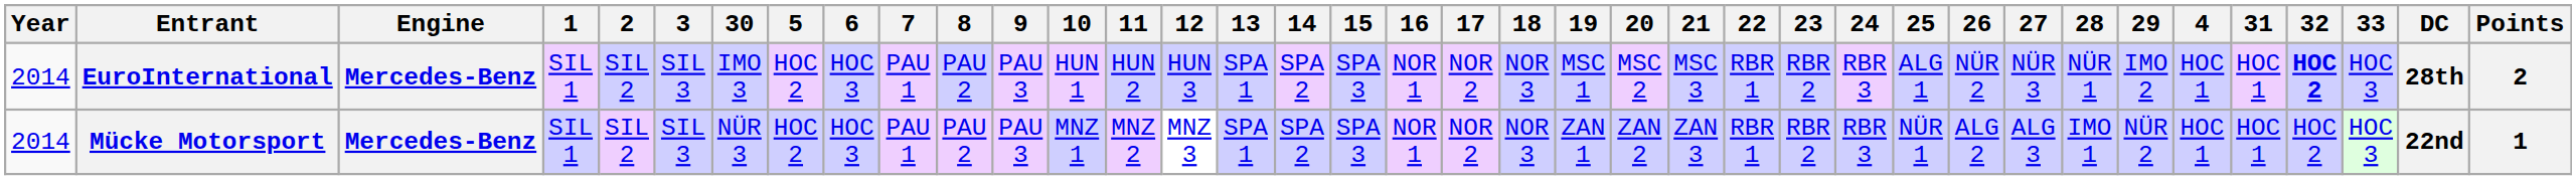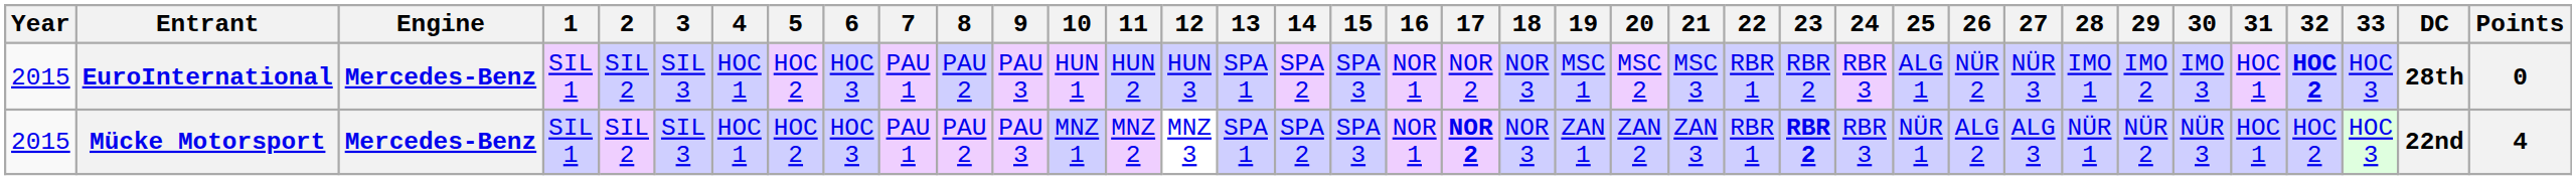 <table class="wikitable" style="text-align:center; font-size:85%">
 <tr>
 <th>Year</th>
 <th>Entrant</th>
 <th>Engine</th>
 <th>1</th>
 <th>2</th>
 <th>3</th>
-<th>30</th>
+<th>4</th>
 <th>5</th>
 <th>6</th>
 <th>7</th>
 <th>8</th>
 <th>9</th>
 <th>10</th>
 <th>11</th>
 <th>12</th>
 <th>13</th>
 <th>14</th>
 <th>15</th>
 <th>16</th>
 <th>17</th>
 <th>18</th>
 <th>19</th>
 <th>20</th>
 <th>21</th>
 <th>22</th>
 <th>23</th>
 <th>24</th>
 <th>25</th>
 <th>26</th>
 <th>27</th>
 <th>28</th>
 <th>29</th>
-<th>4</th>
+<th>30</th>
 <th>31</th>
 <th>32</th>
 <th>33</th>
 <th>DC</th>
 <th>Points</th>
 </tr>
 <tr>
-<td><a href='#'>2014</a></td>
+<td><a href='#'>2015</a></td>
 <th nowrap><a href='#'>EuroInternational</a></th>
 <th nowrap><a href='#'>Mercedes-Benz</a></th>
 <td style="background:#efcfff;"><a href='#'>SIL<br>1</a><br></td>
 <td style="background:#cfcfff;"><a href='#'>SIL<br>2</a><br></td>
 <td style="background:#cfcfff;"><a href='#'>SIL<br>3</a><br></td>
-<td style="background:#cfcfff;"><a href='#'>IMO<br>3</a><br></td>
+<td style="background:#cfcfff;"><a href='#'>HOC<br>1</a><br></td>
 <td style="background:#efcfff;"><a href='#'>HOC<br>2</a><br></td>
 <td style="background:#cfcfff;"><a href='#'>HOC<br>3</a><br></td>
 <td style="background:#efcfff;"><a href='#'>PAU<br>1</a><br></td>
 <td style="background:#cfcfff;"><a href='#'>PAU<br>2</a><br></td>
 <td style="background:#efcfff;"><a href='#'>PAU<br>3</a><br></td>
 <td style="background:#efcfff;"><a href='#'>HUN<br>1</a><br></td>
 <td style="background:#cfcfff;"><a href='#'>HUN<br>2</a><br></td>
 <td style="background:#cfcfff;"><a href='#'>HUN<br>3</a><br></td>
 <td style="background:#cfcfff;"><a href='#'>SPA<br>1</a><br></td>
 <td style="background:#efcfff;"><a href='#'>SPA<br>2</a><br></td>
 <td style="background:#cfcfff;"><a href='#'>SPA<br>3</a><br></td>
 <td style="background:#efcfff;"><a href='#'>NOR<br>1</a><br></td>
 <td style="background:#efcfff;"><a href='#'>NOR<br>2</a><br></td>
 <td style="background:#cfcfff;"><a href='#'>NOR<br>3</a><br></td>
 <td style="background:#cfcfff;"><a href='#'>MSC<br>1</a><br></td>
 <td style="background:#efcfff;"><a href='#'>MSC<br>2</a><br></td>
 <td style="background:#cfcfff;"><a href='#'>MSC<br>3</a><br></td>
 <td style="background:#cfcfff;"><a href='#'>RBR<br>1</a><br></td>
 <td style="background:#cfcfff;"><a href='#'>RBR<br>2</a><br></td>
 <td style="background:#efcfff;"><a href='#'>RBR<br>3</a><br></td>
 <td style="background:#cfcfff;"><a href='#'>ALG<br>1</a><br></td>
 <td style="background:#cfcfff;"><a href='#'>NÜR<br>2</a><br></td>
 <td style="background:#cfcfff;"><a href='#'>NÜR<br>3</a><br></td>
-<td style="background:#cfcfff;"><a href='#'>NÜR<br>1</a><br></td>
+<td style="background:#cfcfff;"><a href='#'>IMO<br>1</a><br></td>
 <td style="background:#cfcfff;"><a href='#'>IMO<br>2</a><br></td>
-<td style="background:#cfcfff;"><a href='#'>HOC<br>1</a><br></td>
+<td style="background:#cfcfff;"><a href='#'>IMO<br>3</a><br></td>
 <td style="background:#efcfff;"><a href='#'>HOC<br>1</a><br></td>
 <td style="background:#cfcfff;"><strong><a href='#'>HOC<br>2</a><br></strong></td>
 <td style="background:#cfcfff;"><a href='#'>HOC<br>3</a><br></td>
 <th>28th</th>
-<th>2</th>
+<th>0</th>
 </tr>
 <tr>
-<td><a href='#'>2014</a></td>
+<td><a href='#'>2015</a></td>
 <th nowrap><a href='#'>Mücke Motorsport</a></th>
 <th nowrap><a href='#'>Mercedes-Benz</a></th>
 <td style="background:#cfcfff;"><a href='#'>SIL<br>1</a><br></td>
 <td style="background:#efcfff;"><a href='#'>SIL<br>2</a><br></td>
 <td style="background:#cfcfff;"><a href='#'>SIL<br>3</a><br></td>
-<td style="background:#cfcfff;"><a href='#'>NÜR<br>3</a><br></td>
+<td style="background:#cfcfff;"><a href='#'>HOC<br>1</a><br></td>
 <td style="background:#cfcfff;"><a href='#'>HOC<br>2</a><br></td>
 <td style="background:#cfcfff;"><a href='#'>HOC<br>3</a><br></td>
 <td style="background:#efcfff;"><a href='#'>PAU<br>1</a><br></td>
 <td style="background:#efcfff;"><a href='#'>PAU<br>2</a><br></td>
 <td style="background:#efcfff;"><a href='#'>PAU<br>3</a><br></td>
 <td style="background:#cfcfff;"><a href='#'>MNZ<br>1</a><br></td>
 <td style="background:#efcfff;"><a href='#'>MNZ<br>2</a><br></td>
 <td style="background:#ffffff;"><a href='#'>MNZ<br>3</a><br></td>
 <td style="background:#cfcfff;"><a href='#'>SPA<br>1</a><br></td>
 <td style="background:#cfcfff;"><a href='#'>SPA<br>2</a><br></td>
 <td style="background:#cfcfff;"><a href='#'>SPA<br>3</a><br></td>
 <td style="background:#efcfff;"><a href='#'>NOR<br>1</a><br></td>
-<td style="background:#efcfff;"><a href='#'>NOR<br>2</a><br></td>
+<td style="background:#efcfff;"><strong><a href='#'>NOR<br>2</a><br></strong></td>
 <td style="background:#cfcfff;"><a href='#'>NOR<br>3</a><br></td>
 <td style="background:#cfcfff;"><a href='#'>ZAN<br>1</a><br></td>
 <td style="background:#cfcfff;"><a href='#'>ZAN<br>2</a><br></td>
 <td style="background:#cfcfff;"><a href='#'>ZAN<br>3</a><br></td>
 <td style="background:#cfcfff;"><a href='#'>RBR<br>1</a><br></td>
-<td style="background:#cfcfff;"><a href='#'>RBR<br>2</a><br></td>
+<td style="background:#cfcfff;"><strong><a href='#'>RBR<br>2</a><br></strong></td>
 <td style="background:#cfcfff;"><a href='#'>RBR<br>3</a><br></td>
 <td style="background:#cfcfff;"><a href='#'>NÜR<br>1</a><br></td>
 <td style="background:#cfcfff;"><a href='#'>ALG<br>2</a><br></td>
 <td style="background:#cfcfff;"><a href='#'>ALG<br>3</a><br></td>
-<td style="background:#cfcfff;"><a href='#'>IMO<br>1</a><br></td>
+<td style="background:#cfcfff;"><a href='#'>NÜR<br>1</a><br></td>
 <td style="background:#cfcfff;"><a href='#'>NÜR<br>2</a><br></td>
-<td style="background:#cfcfff;"><a href='#'>HOC<br>1</a><br></td>
+<td style="background:#cfcfff;"><a href='#'>NÜR<br>3</a><br></td>
 <td style="background:#cfcfff;"><a href='#'>HOC<br>1</a><br></td>
 <td style="background:#cfcfff;"><a href='#'>HOC<br>2</a><br></td>
 <td style="background:#dfffdf;"><a href='#'>HOC<br>3</a><br></td>
 <th>22nd</th>
-<th>1</th>
+<th>4</th>
 </tr>
 </table>
